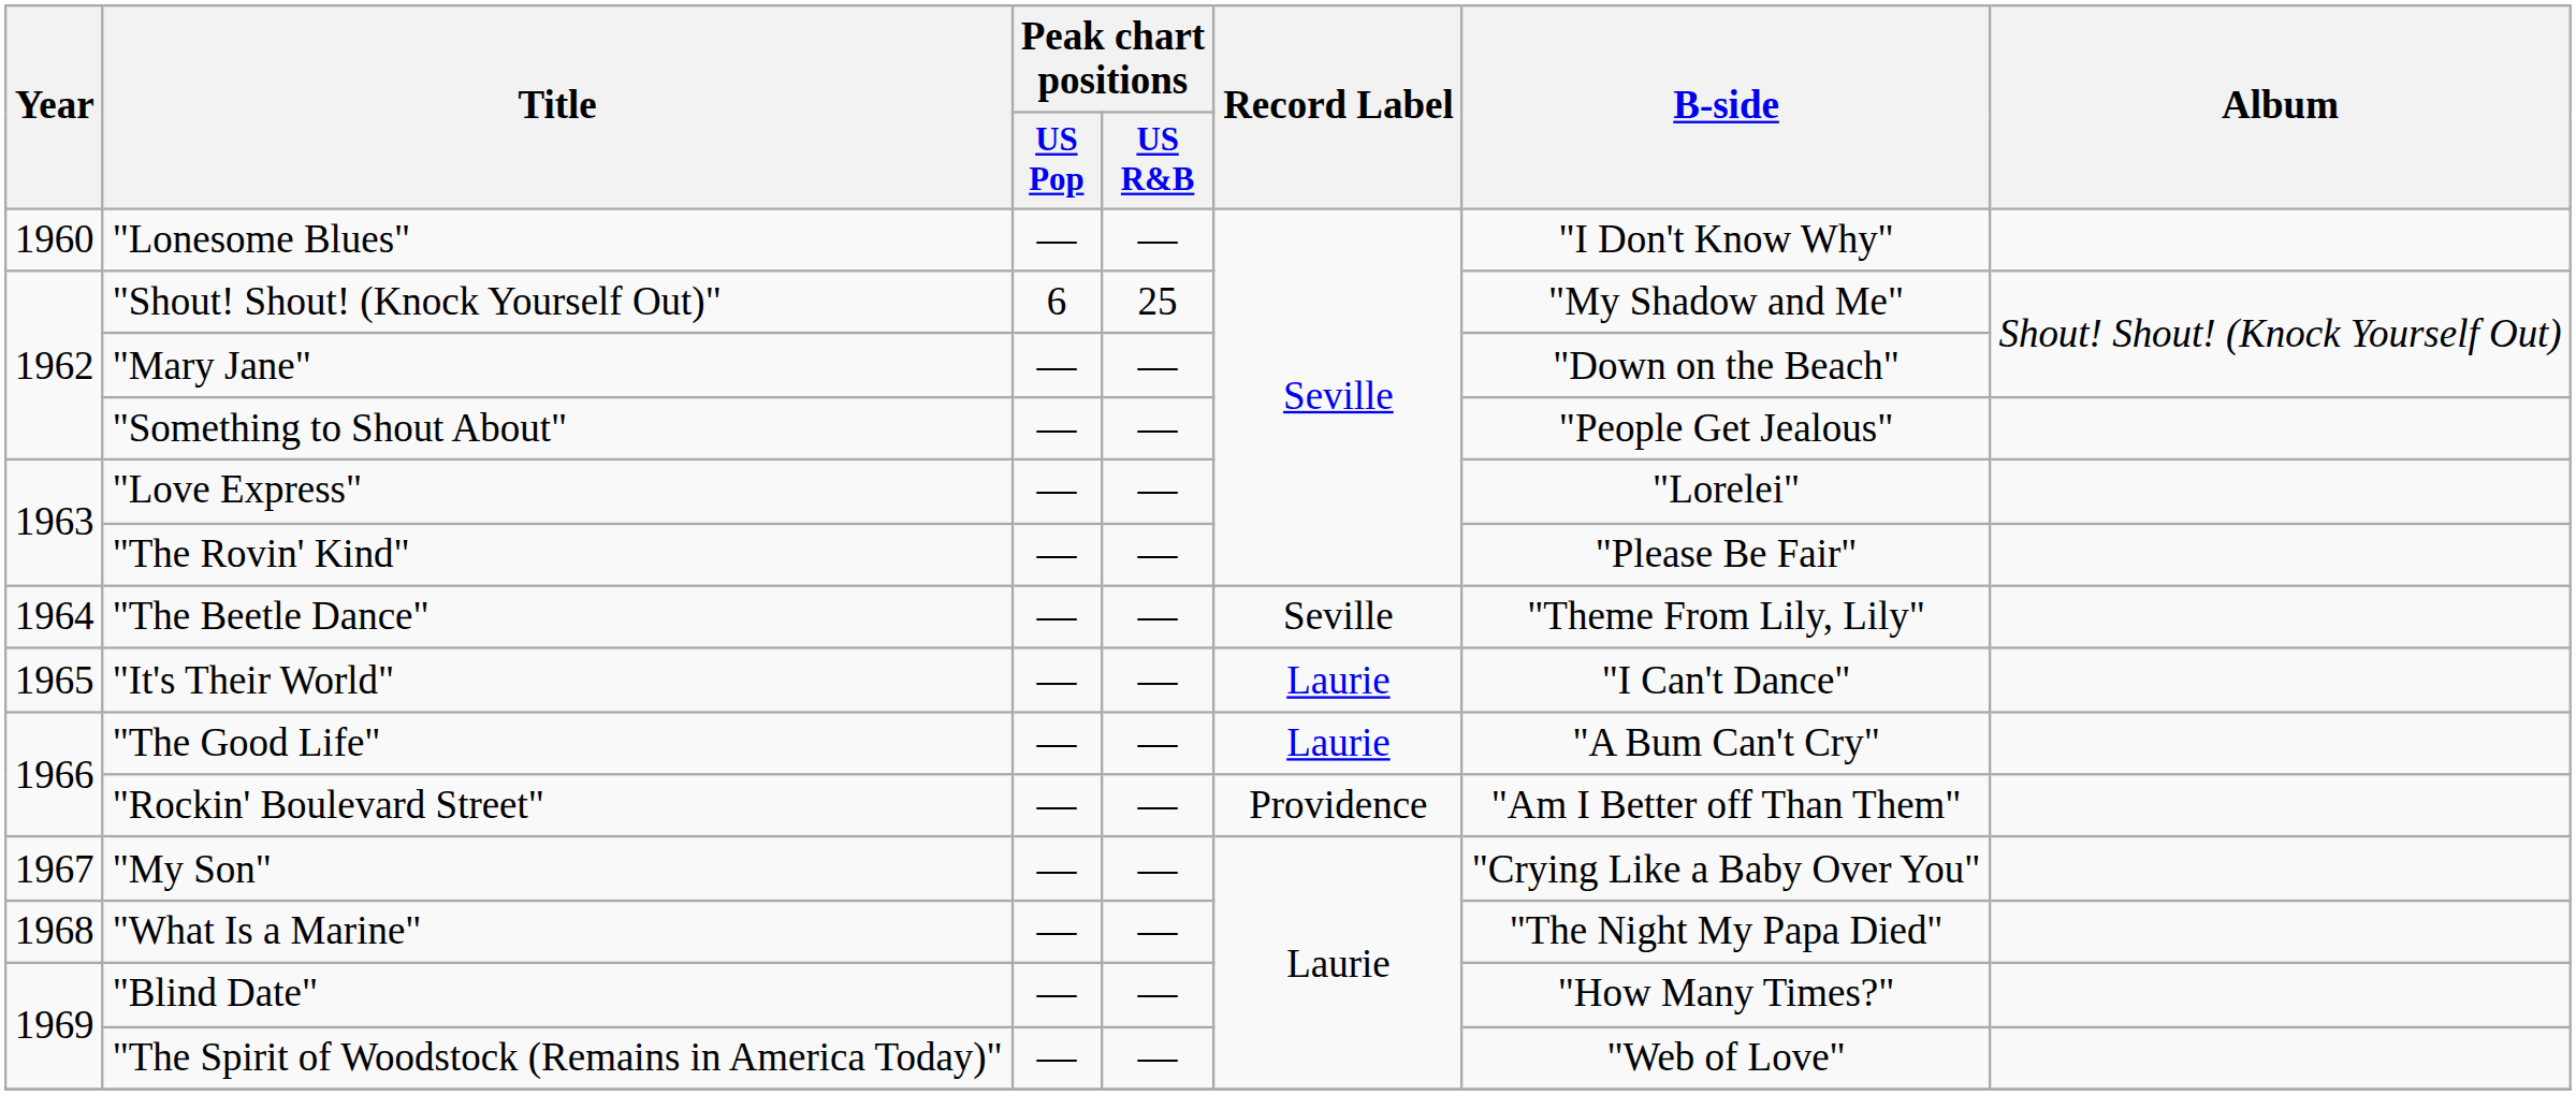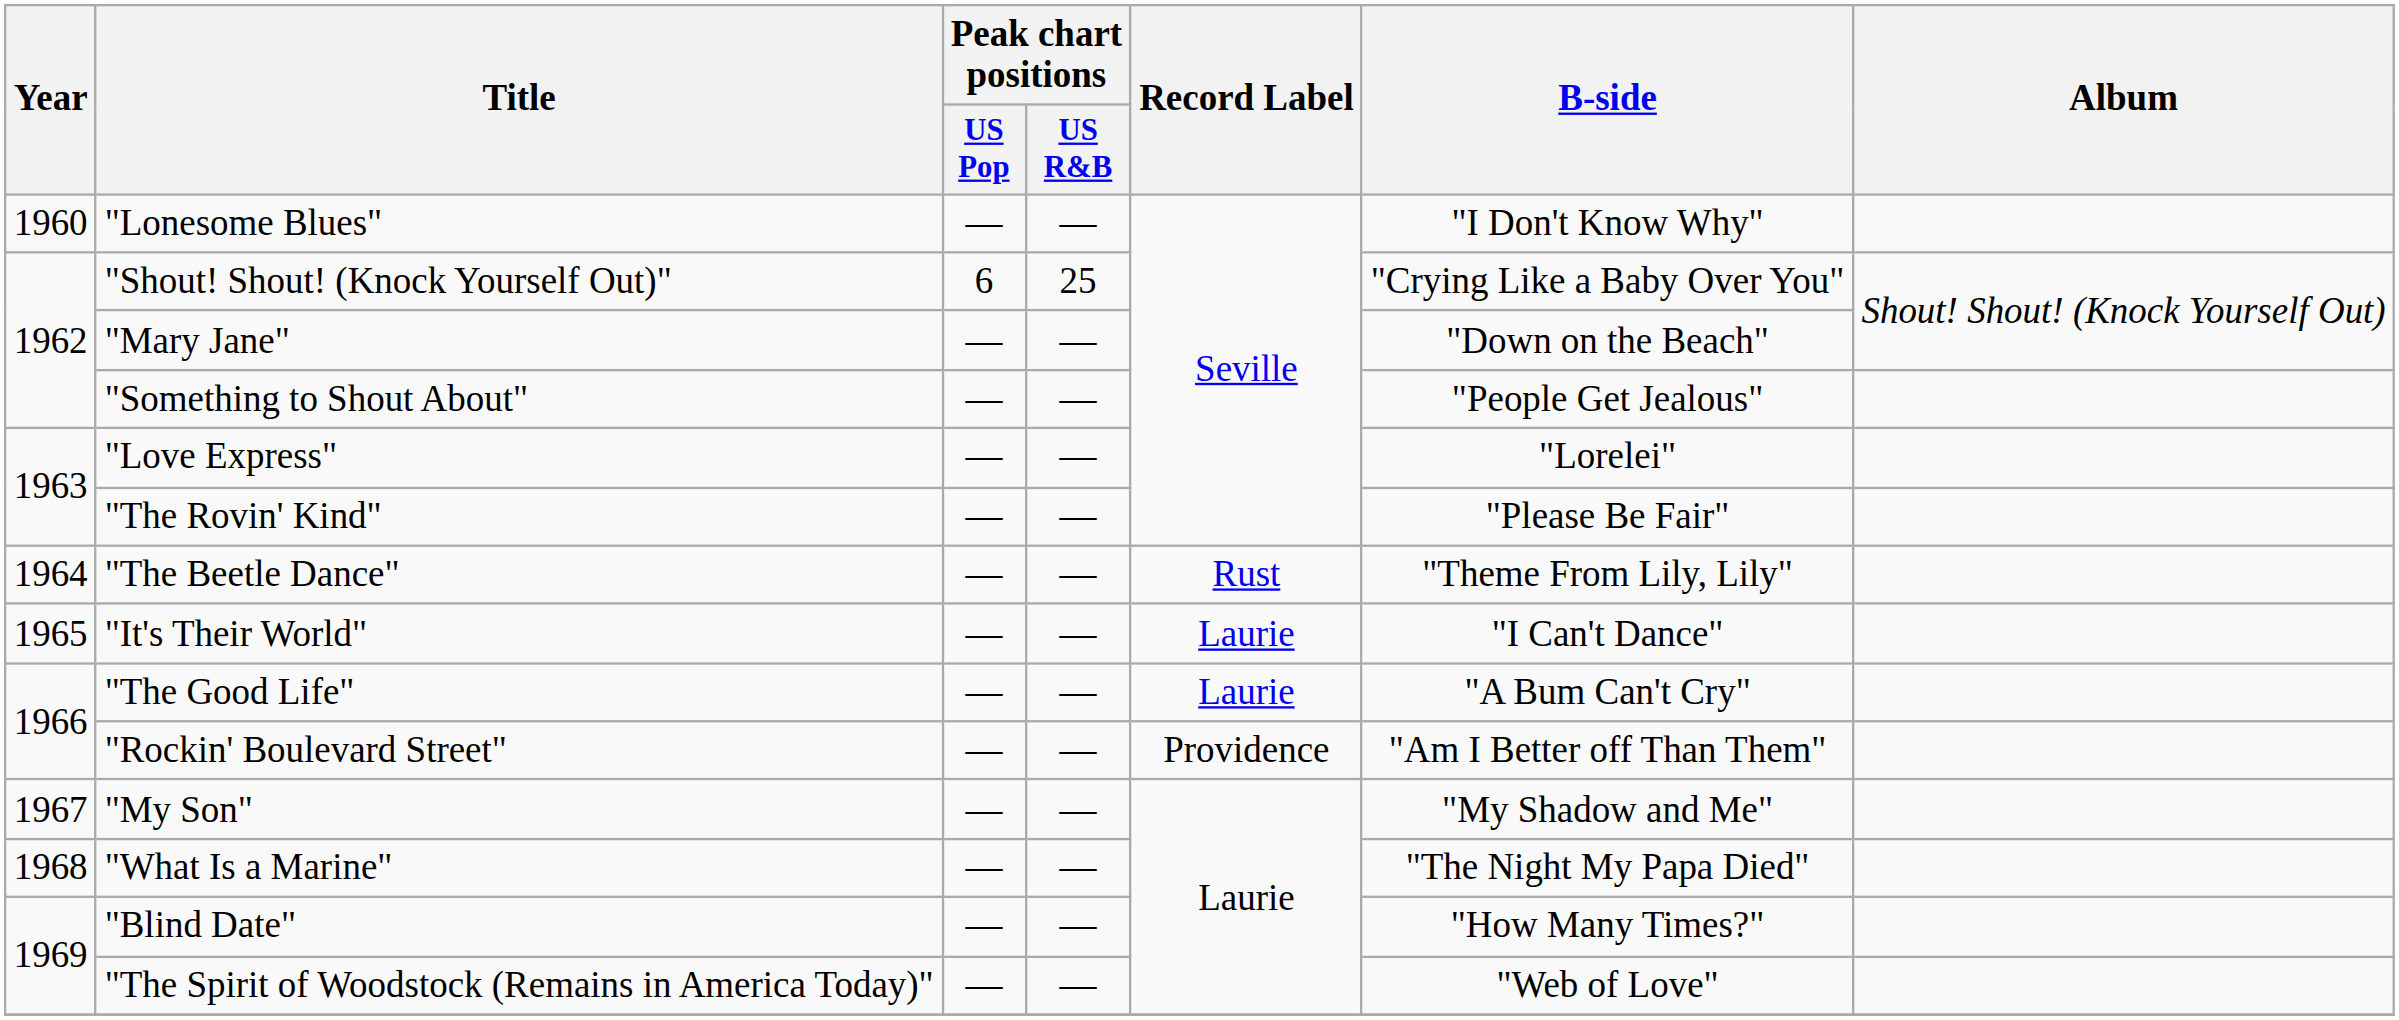 <table class="wikitable" style=text-align:center;>
 <tr>
 <th rowspan="2">Year</th>
 <th rowspan="2">Title</th>
 <th colspan="2">Peak chart<br>positions</th>
 <th rowspan="2">Record Label</th>
 <th rowspan="2"><a href='#'>B-side</a></th>
 <th rowspan="2">Album</th>
 </tr>
 <tr style="font-size:smaller;">
 <th align=centre><a href='#'>US<br>Pop</a></th>
 <th align=centre><a href='#'>US<br>R&B</a></th>
 </tr>
 <tr>
 <td rowspan="1">1960</td>
 <td align=left>"Lonesome Blues"</td>
 <td>—</td>
 <td>—</td>
 <td rowspan="6"><a href='#'>Seville</a></td>
 <td rowspan="1">"I Don't Know Why"</td>
 <td rowspan="1"></td>
 </tr>
 <tr>
 <td rowspan="3">1962</td>
 <td align=left>"Shout! Shout! (Knock Yourself Out)"</td>
 <td>6</td>
 <td>25</td>
-<td rowspan="1">"My Shadow and Me"</td>
+<td rowspan="1">"Crying Like a Baby Over You"</td>
 <td rowspan="2"><em>Shout! Shout! (Knock Yourself Out)</em></td>
 </tr>
 <tr>
 <td align=left>"Mary Jane"</td>
 <td>—</td>
 <td>—</td>
 <td rowspan="1">"Down on the Beach"</td>
 </tr>
 <tr>
 <td align=left>"Something to Shout About"</td>
 <td>—</td>
 <td>—</td>
 <td rowspan="1">"People Get Jealous"</td>
 <td rowspan="1"></td>
 </tr>
 <tr>
 <td rowspan="2">1963</td>
 <td align=left>"Love Express"</td>
 <td>—</td>
 <td>—</td>
 <td rowspan="1">"Lorelei"</td>
 <td rowspan="1"></td>
 </tr>
 <tr>
 <td align=left>"The Rovin' Kind"</td>
 <td>—</td>
 <td>—</td>
 <td rowspan="1">"Please Be Fair"</td>
 <td rowspan="1"></td>
 </tr>
 <tr>
 <td rowspan="1">1964</td>
 <td align=left>"The Beetle Dance"</td>
 <td>—</td>
 <td>—</td>
-<td rowspan="1">Seville</td>
+<td rowspan="1"><a href='#'>Rust</a></td>
 <td rowspan="1">"Theme From Lily, Lily"</td>
 <td rowspan="1"></td>
 </tr>
 <tr>
 <td rowspan="1">1965</td>
 <td align=left>"It's Their World"</td>
 <td>—</td>
 <td>—</td>
 <td rowspan="1"><a href='#'>Laurie</a></td>
 <td rowspan="1">"I Can't Dance"</td>
 <td rowspan="1"></td>
 </tr>
 <tr>
 <td rowspan="2">1966</td>
 <td align=left>"The Good Life"</td>
 <td>—</td>
 <td>—</td>
 <td rowspan="1"><a href='#'>Laurie</a></td>
 <td rowspan="1">"A Bum Can't Cry"</td>
 <td rowspan="1"></td>
 </tr>
 <tr>
 <td align=left>"Rockin' Boulevard Street"</td>
 <td>—</td>
 <td>—</td>
 <td rowspan="1">Providence</td>
 <td rowspan="1">"Am I Better off Than Them"</td>
 <td rowspan="1"></td>
 </tr>
 <tr>
 <td rowspan="1">1967</td>
 <td align=left>"My Son"</td>
 <td>—</td>
 <td>—</td>
 <td rowspan="4">Laurie</td>
-<td rowspan="1">"Crying Like a Baby Over You"</td>
+<td rowspan="1">"My Shadow and Me"</td>
 <td rowspan="1"></td>
 </tr>
 <tr>
 <td rowspan="1">1968</td>
 <td align=left>"What Is a Marine"</td>
 <td>—</td>
 <td>—</td>
 <td rowspan="1">"The Night My Papa Died"</td>
 <td rowspan="1"></td>
 </tr>
 <tr>
 <td rowspan="2">1969</td>
 <td align=left>"Blind Date"</td>
 <td>—</td>
 <td>—</td>
 <td rowspan="1">"How Many Times?"</td>
 <td rowspan="1"></td>
 </tr>
 <tr>
 <td align=left>"The Spirit of Woodstock (Remains in America Today)"</td>
 <td>—</td>
 <td>—</td>
 <td rowspan="1">"Web of Love"</td>
 <td rowspan="1"></td>
 </tr>
 <tr>
 </tr>
 </table>
